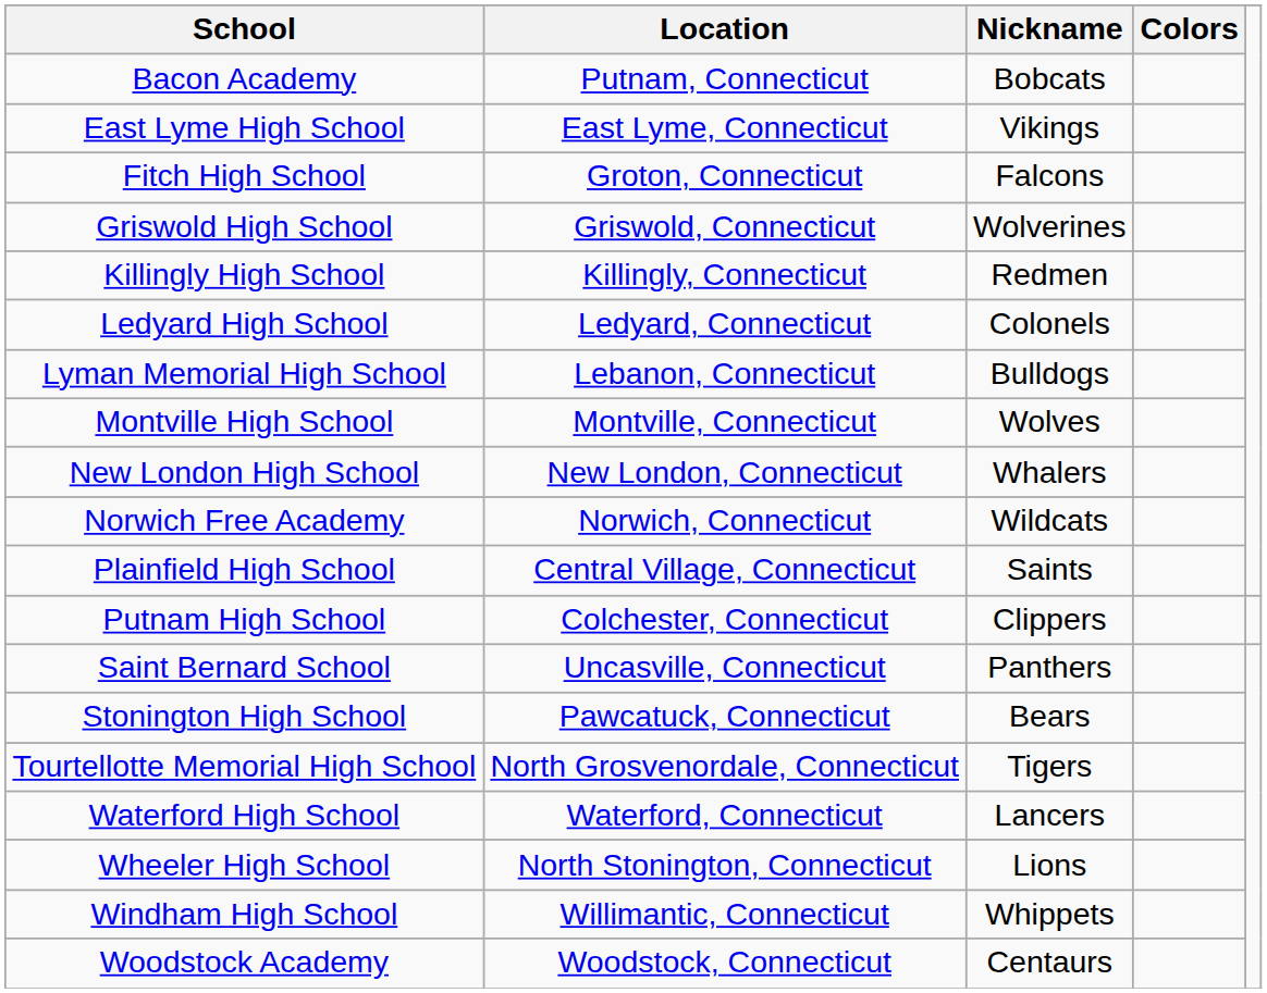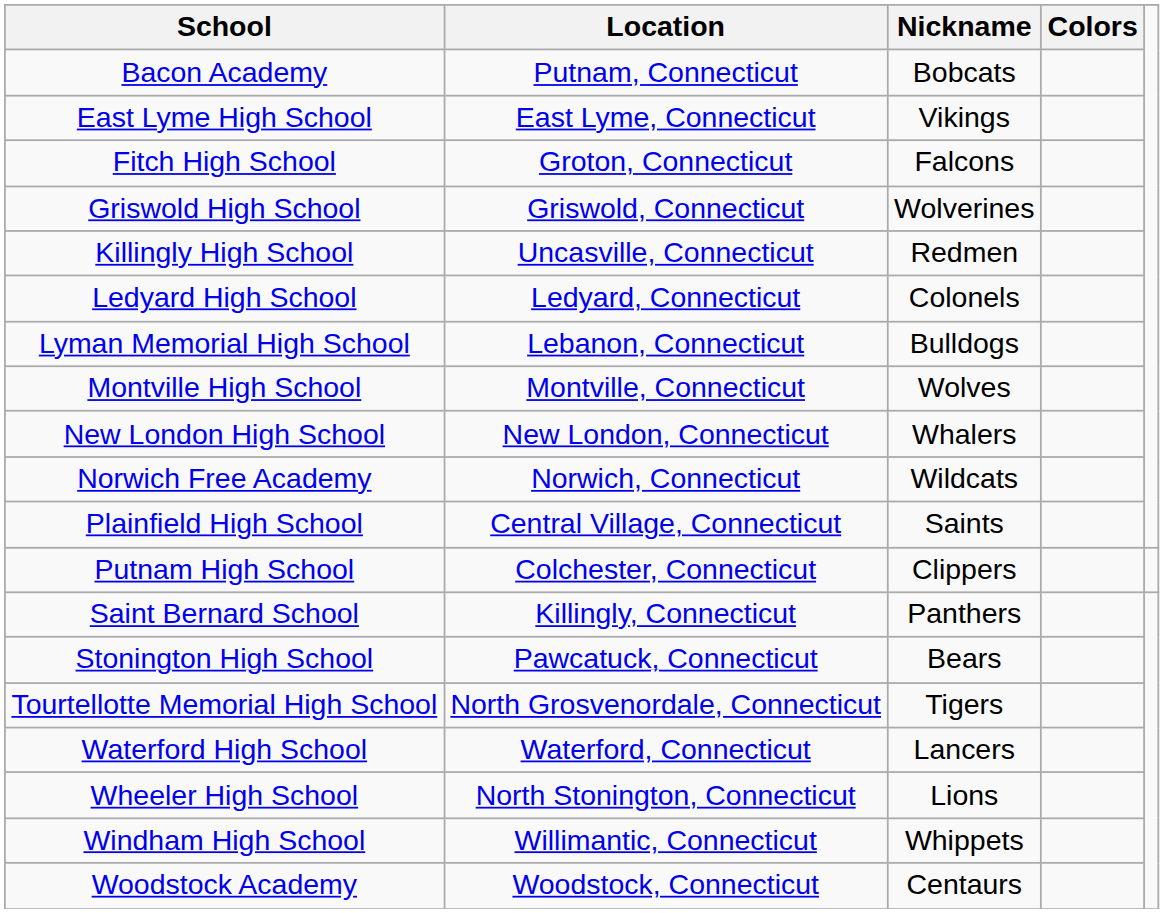 <table class="wikitable sortable" style="text-align:center">
 <tr>
 <th>School</th>
 <th>Location</th>
 <th>Nickname</th>
 <th>Colors</th>
 </tr>
 <tr>
 <td><a href='#'>Bacon Academy</a></td>
 <td><a href='#'>Putnam, Connecticut</a></td>
 <td>Bobcats</td>
 <td></td>
 </tr>
 <tr>
 <td><a href='#'>East Lyme High School</a></td>
 <td><a href='#'>East Lyme, Connecticut</a></td>
 <td>Vikings</td>
 <td> </td>
 </tr>
 <tr>
 <td><a href='#'>Fitch High School</a></td>
 <td><a href='#'>Groton, Connecticut</a></td>
 <td>Falcons</td>
 <td> </td>
 </tr>
 <tr>
 <td><a href='#'>Griswold High School</a></td>
 <td><a href='#'>Griswold, Connecticut</a></td>
 <td>Wolverines</td>
 <td> </td>
 </tr>
 <tr>
 <td><a href='#'>Killingly High School</a></td>
-<td><a href='#'>Killingly, Connecticut</a></td>
+<td><a href='#'>Uncasville, Connecticut</a></td>
 <td>Redmen</td>
 <td> </td>
 </tr>
 <tr>
 <td><a href='#'>Ledyard High School</a></td>
 <td><a href='#'>Ledyard, Connecticut</a></td>
 <td>Colonels</td>
 <td></td>
 </tr>
 <tr>
 <td><a href='#'>Lyman Memorial High School</a></td>
 <td><a href='#'>Lebanon, Connecticut</a></td>
 <td>Bulldogs</td>
 <td></td>
 </tr>
 <tr>
 <td><a href='#'>Montville High School</a></td>
 <td><a href='#'>Montville, Connecticut</a></td>
 <td>Wolves</td>
 <td> </td>
 </tr>
 <tr>
 <td><a href='#'>New London High School</a></td>
 <td><a href='#'>New London, Connecticut</a></td>
 <td>Whalers</td>
 <td> </td>
 </tr>
 <tr>
 <td><a href='#'>Norwich Free Academy</a></td>
 <td><a href='#'>Norwich, Connecticut</a></td>
 <td>Wildcats</td>
 <td> </td>
 </tr>
 <tr>
 <td><a href='#'>Plainfield High School</a></td>
 <td><a href='#'>Central Village, Connecticut</a></td>
 <td>Saints</td>
 <td> </td>
 </tr>
 <tr>
 <td><a href='#'>Putnam High School</a></td>
 <td><a href='#'>Colchester, Connecticut</a></td>
 <td>Clippers</td>
 <td> </td>
 <td></td>
 </tr>
 <tr>
 <td><a href='#'>Saint Bernard School</a></td>
-<td><a href='#'>Uncasville, Connecticut</a></td>
+<td><a href='#'>Killingly, Connecticut</a></td>
 <td>Panthers</td>
 <td> </td>
 </tr>
 <tr>
 <td><a href='#'>Stonington High School</a></td>
 <td><a href='#'>Pawcatuck, Connecticut</a></td>
 <td>Bears</td>
 <td></td>
 </tr>
 <tr>
 <td><a href='#'>Tourtellotte Memorial High School</a></td>
 <td><a href='#'>North Grosvenordale, Connecticut</a></td>
 <td>Tigers</td>
 <td></td>
 </tr>
 <tr>
 <td><a href='#'>Waterford High School</a></td>
 <td><a href='#'>Waterford, Connecticut</a></td>
 <td>Lancers</td>
 <td>  </td>
 </tr>
 <tr>
 <td><a href='#'>Wheeler High School</a></td>
 <td><a href='#'>North Stonington, Connecticut</a></td>
 <td>Lions</td>
 <td></td>
 </tr>
 <tr>
 <td><a href='#'>Windham High School</a></td>
 <td><a href='#'>Willimantic, Connecticut</a></td>
 <td>Whippets</td>
 <td></td>
 </tr>
 <tr>
 <td><a href='#'>Woodstock Academy</a></td>
 <td><a href='#'>Woodstock, Connecticut</a></td>
 <td>Centaurs</td>
 <td> </td>
 </tr>
 </table>
